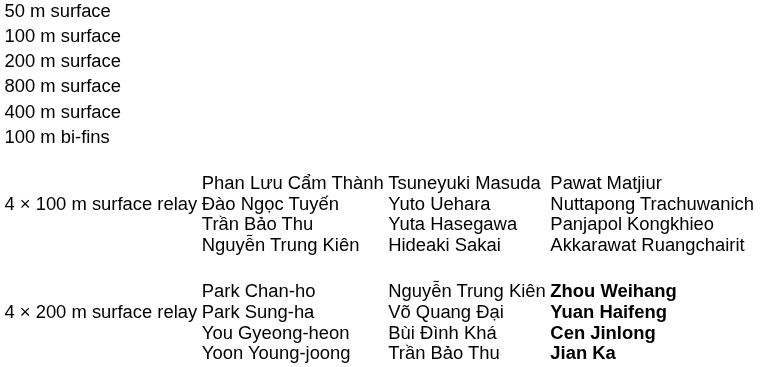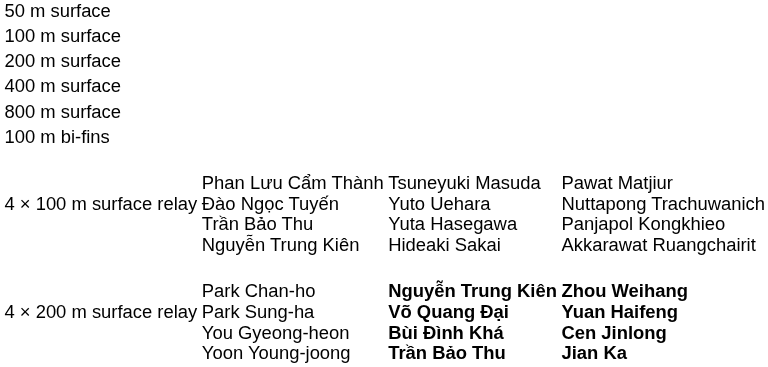 <table>
 <tr>
 <td>50 m surface</td>
 <td></td>
 <td></td>
 <td></td>
 </tr>
 <tr>
 <td>100 m surface</td>
 <td></td>
 <td></td>
 <td></td>
 </tr>
 <tr>
 <td>200 m surface</td>
 <td></td>
 <td></td>
 <td></td>
 </tr>
 <tr>
-<td>800 m surface</td>
+<td>400 m surface</td>
 <td></td>
 <td></td>
 <td></td>
 </tr>
 <tr>
-<td>400 m surface</td>
+<td>800 m surface</td>
 <td></td>
 <td></td>
 <td></td>
 </tr>
 <tr>
 <td>100 m bi-fins</td>
 <td></td>
 <td></td>
 <td></td>
 </tr>
 <tr>
 <td>4 × 100 m surface relay</td>
 <td><br>Phan Lưu Cẩm Thành<br>Đào Ngọc Tuyến<br>Trần Bảo Thu<br>Nguyễn Trung Kiên</td>
 <td><br>Tsuneyuki Masuda<br>Yuto Uehara<br>Yuta Hasegawa<br>Hideaki Sakai</td>
 <td><br>Pawat Matjiur<br>Nuttapong Trachuwanich<br>Panjapol Kongkhieo<br>Akkarawat Ruangchairit</td>
 </tr>
 <tr>
 <td>4 × 200 m surface relay</td>
 <td><br>Park Chan-ho<br>Park Sung-ha<br>You Gyeong-heon<br>Yoon Young-joong</td>
-<td><br>Nguyễn Trung Kiên<br>Võ Quang Đại<br>Bùi Đình Khá<br>Trần Bảo Thu</td>
+<td><strong><br>Nguyễn Trung Kiên<br>Võ Quang Đại<br>Bùi Đình Khá<br>Trần Bảo Thu</strong></td>
 <td><strong><br>Zhou Weihang<br>Yuan Haifeng<br>Cen Jinlong<br>Jian Ka</strong></td>
 </tr>
 </table>
